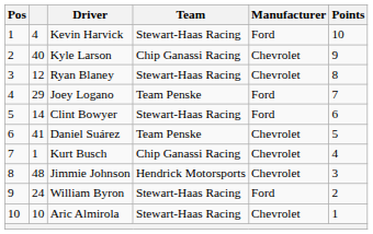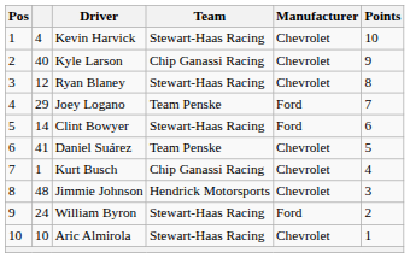 <table class="wikitable" style="font-size:98%">
 <tr>
 <th>Pos</th>
 <th></th>
 <th>Driver</th>
 <th>Team</th>
 <th>Manufacturer</th>
 <th>Points</th>
 </tr>
 <tr>
 <td>1</td>
 <td>4</td>
 <td>Kevin Harvick</td>
 <td>Stewart-Haas Racing</td>
-<td>Ford</td>
+<td>Chevrolet</td>
 <td>10</td>
 </tr>
 <tr>
 <td>2</td>
 <td>40</td>
 <td>Kyle Larson</td>
 <td>Chip Ganassi Racing</td>
 <td>Chevrolet</td>
 <td>9</td>
 </tr>
 <tr>
 <td>3</td>
 <td>12</td>
 <td>Ryan Blaney</td>
 <td>Stewart-Haas Racing</td>
 <td>Chevrolet</td>
 <td>8</td>
 </tr>
 <tr>
 <td>4</td>
 <td>29</td>
 <td>Joey Logano</td>
 <td>Team Penske</td>
 <td>Ford</td>
 <td>7</td>
 </tr>
 <tr>
 <td>5</td>
 <td>14</td>
 <td>Clint Bowyer</td>
 <td>Stewart-Haas Racing</td>
 <td>Ford</td>
 <td>6</td>
 </tr>
 <tr>
 <td>6</td>
 <td>41</td>
 <td>Daniel Suárez</td>
 <td>Team Penske</td>
 <td>Chevrolet</td>
 <td>5</td>
 </tr>
 <tr>
 <td>7</td>
 <td>1</td>
 <td>Kurt Busch</td>
 <td>Chip Ganassi Racing</td>
 <td>Chevrolet</td>
 <td>4</td>
 </tr>
 <tr>
 <td>8</td>
 <td>48</td>
 <td>Jimmie Johnson</td>
 <td>Hendrick Motorsports</td>
 <td>Chevrolet</td>
 <td>3</td>
 </tr>
 <tr>
 <td>9</td>
 <td>24</td>
 <td>William Byron</td>
 <td>Stewart-Haas Racing</td>
 <td>Ford</td>
 <td>2</td>
 </tr>
 <tr>
 <td>10</td>
 <td>10</td>
 <td>Aric Almirola</td>
 <td>Stewart-Haas Racing</td>
 <td>Chevrolet</td>
 <td>1</td>
 </tr>
 <tr>
 <th colspan="6"></th>
 </tr>
 </table>
